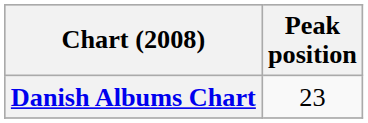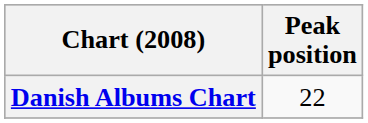 <table class="wikitable sortable plainrowheaders">
 <tr>
 <th>Chart (2008)</th>
 <th>Peak<br>position</th>
 </tr>
 <tr>
 <th scope="row"><a href='#'>Danish Albums Chart</a></th>
-<td style="text-align:center;">23</td>
+<td style="text-align:center;">22</td>
 </tr>
 </table>
